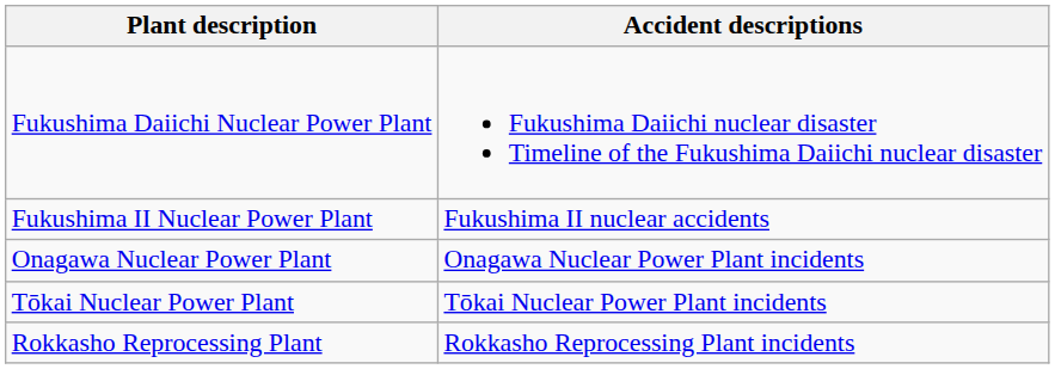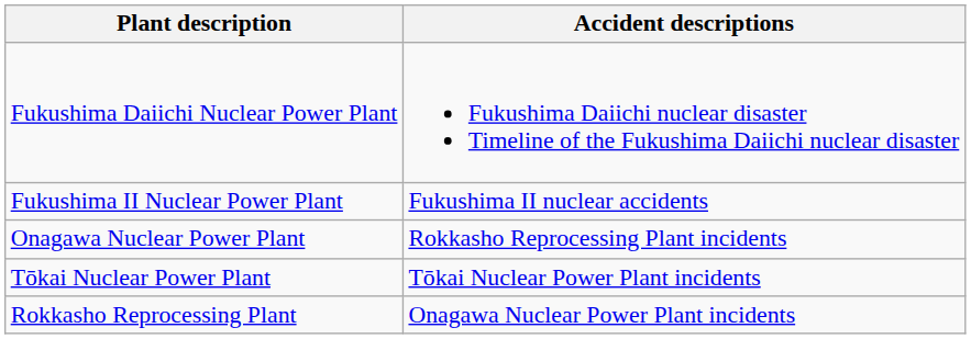 <table class="wikitable">
 <tr>
 <th>Plant description</th>
 <th>Accident descriptions</th>
 </tr>
 <tr>
 <td><a href='#'>Fukushima Daiichi Nuclear Power Plant</a></td>
 <td><br><ul><li><a href='#'>Fukushima Daiichi nuclear disaster</a></li><li><a href='#'>Timeline of the Fukushima Daiichi nuclear disaster</a></li></ul></td>
 </tr>
 <tr>
 <td><a href='#'>Fukushima II Nuclear Power Plant</a></td>
 <td><a href='#'>Fukushima II nuclear accidents</a></td>
 </tr>
 <tr>
 <td><a href='#'>Onagawa Nuclear Power Plant</a></td>
-<td><a href='#'>Onagawa Nuclear Power Plant incidents</a></td>
+<td><a href='#'>Rokkasho Reprocessing Plant incidents</a></td>
 </tr>
 <tr>
 <td><a href='#'>Tōkai Nuclear Power Plant</a></td>
 <td><a href='#'>Tōkai Nuclear Power Plant incidents</a></td>
 </tr>
 <tr>
 <td><a href='#'>Rokkasho Reprocessing Plant</a></td>
-<td><a href='#'>Rokkasho Reprocessing Plant incidents</a></td>
+<td><a href='#'>Onagawa Nuclear Power Plant incidents</a></td>
 </tr>
 </table>
